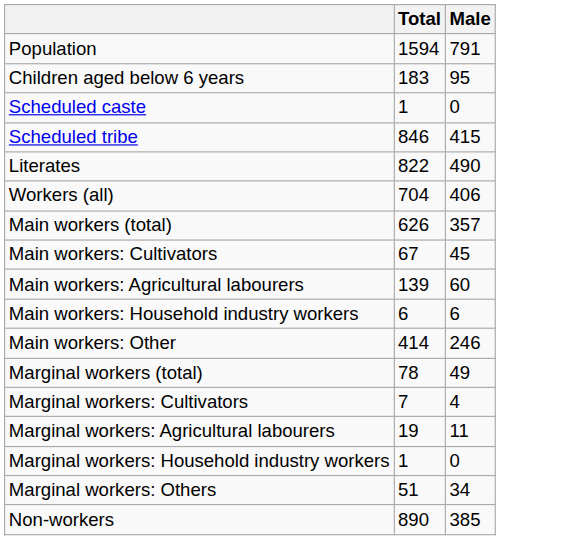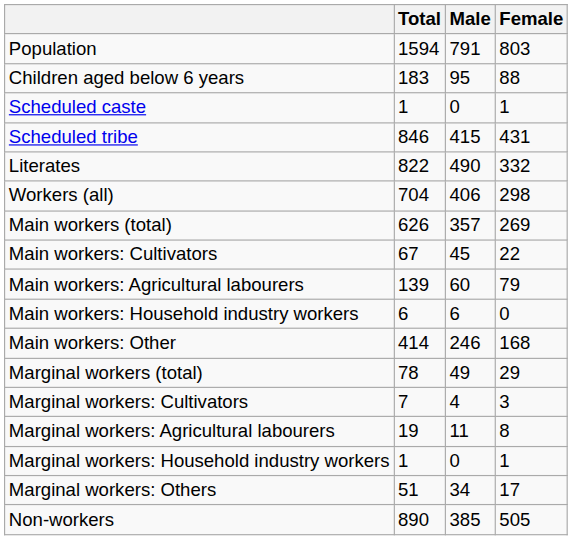 <table class="wikitable sortable">
 <tr>
 <th></th>
 <th>Total</th>
 <th>Male</th>
+<th>Female</th>
 </tr>
 <tr>
 <td>Population</td>
 <td>1594</td>
 <td>791</td>
+<td>803</td>
 </tr>
 <tr>
 <td>Children aged below 6 years</td>
 <td>183</td>
 <td>95</td>
+<td>88</td>
 </tr>
 <tr>
 <td><a href='#'>Scheduled caste</a></td>
 <td>1</td>
 <td>0</td>
+<td>1</td>
 </tr>
 <tr>
 <td><a href='#'>Scheduled tribe</a></td>
 <td>846</td>
 <td>415</td>
+<td>431</td>
 </tr>
 <tr>
 <td>Literates</td>
 <td>822</td>
 <td>490</td>
+<td>332</td>
 </tr>
 <tr>
 <td>Workers (all)</td>
 <td>704</td>
 <td>406</td>
+<td>298</td>
 </tr>
 <tr>
 <td>Main workers (total)</td>
 <td>626</td>
 <td>357</td>
+<td>269</td>
 </tr>
 <tr>
 <td>Main workers: Cultivators</td>
 <td>67</td>
 <td>45</td>
+<td>22</td>
 </tr>
 <tr>
 <td>Main workers: Agricultural labourers</td>
 <td>139</td>
 <td>60</td>
+<td>79</td>
 </tr>
 <tr>
 <td>Main workers: Household industry workers</td>
 <td>6</td>
 <td>6</td>
+<td>0</td>
 </tr>
 <tr>
 <td>Main workers: Other</td>
 <td>414</td>
 <td>246</td>
+<td>168</td>
 </tr>
 <tr>
 <td>Marginal workers (total)</td>
 <td>78</td>
 <td>49</td>
+<td>29</td>
 </tr>
 <tr>
 <td>Marginal workers: Cultivators</td>
 <td>7</td>
 <td>4</td>
+<td>3</td>
 </tr>
 <tr>
 <td>Marginal workers: Agricultural labourers</td>
 <td>19</td>
 <td>11</td>
+<td>8</td>
 </tr>
 <tr>
 <td>Marginal workers: Household industry workers</td>
 <td>1</td>
 <td>0</td>
+<td>1</td>
 </tr>
 <tr>
 <td>Marginal workers: Others</td>
 <td>51</td>
 <td>34</td>
+<td>17</td>
 </tr>
 <tr>
 <td>Non-workers</td>
 <td>890</td>
 <td>385</td>
+<td>505</td>
 </tr>
 </table>
